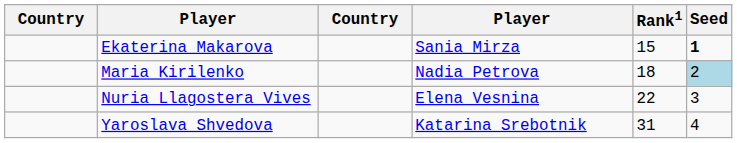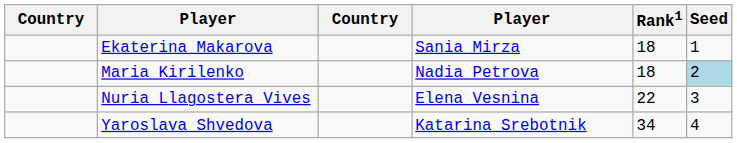 <table class="sortable wikitable">
 <tr>
 <th width="70">Country</th>
 <th width="175">Player</th>
 <th width="70">Country</th>
 <th width="175">Player</th>
 <th>Rank<sup>1</sup></th>
 <th>Seed</th>
 </tr>
 <tr>
 <td></td>
 <td><a href='#'>Ekaterina Makarova</a></td>
 <td></td>
 <td><a href='#'>Sania Mirza</a></td>
-<td>15</td>
-<td><strong>1</strong></td>
+<td>18</td>
+<td>1</td>
 </tr>
 <tr>
 <td></td>
 <td><a href='#'>Maria Kirilenko</a></td>
 <td></td>
 <td><a href='#'>Nadia Petrova</a></td>
 <td>18</td>
 <td style="background: lightblue;">2</td>
 </tr>
 <tr>
 <td></td>
 <td><a href='#'>Nuria Llagostera Vives</a></td>
 <td></td>
 <td><a href='#'>Elena Vesnina</a></td>
 <td>22</td>
 <td>3</td>
 </tr>
 <tr>
 <td></td>
 <td><a href='#'>Yaroslava Shvedova</a></td>
 <td></td>
 <td><a href='#'>Katarina Srebotnik</a></td>
-<td>31</td>
+<td>34</td>
 <td>4</td>
 </tr>
 </table>
